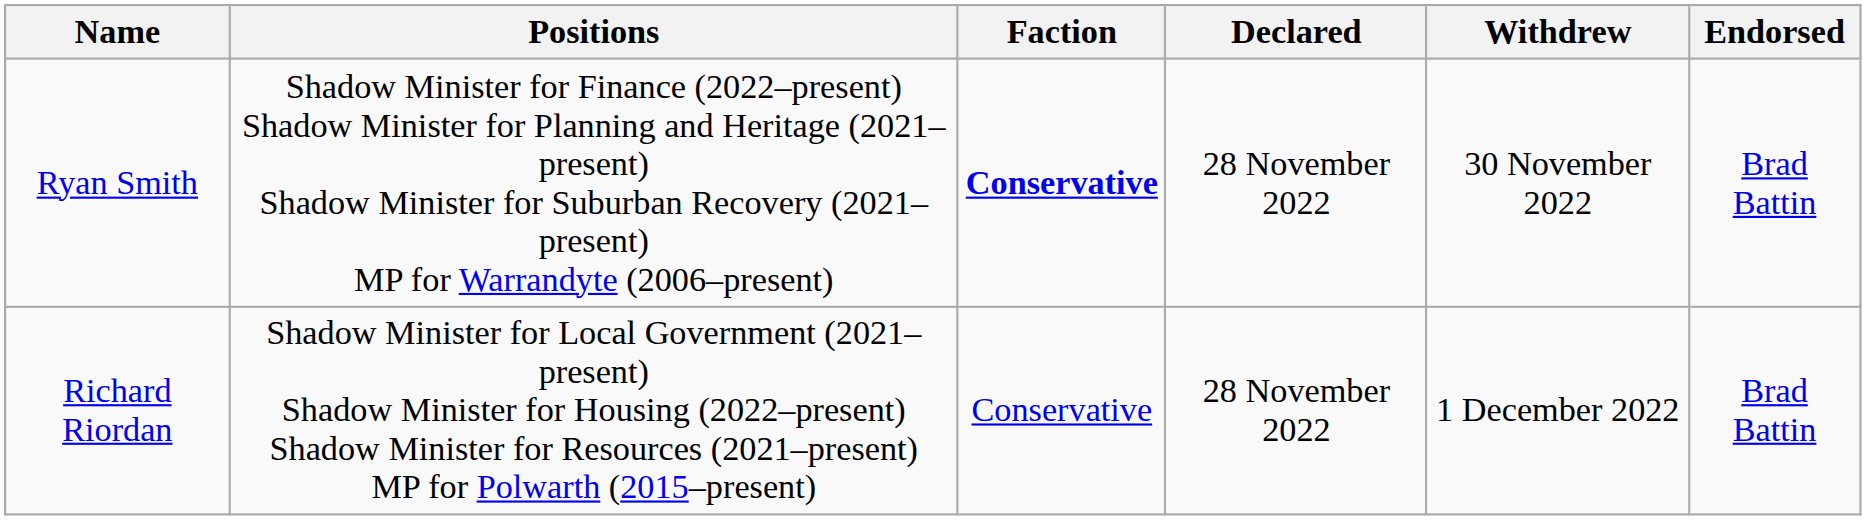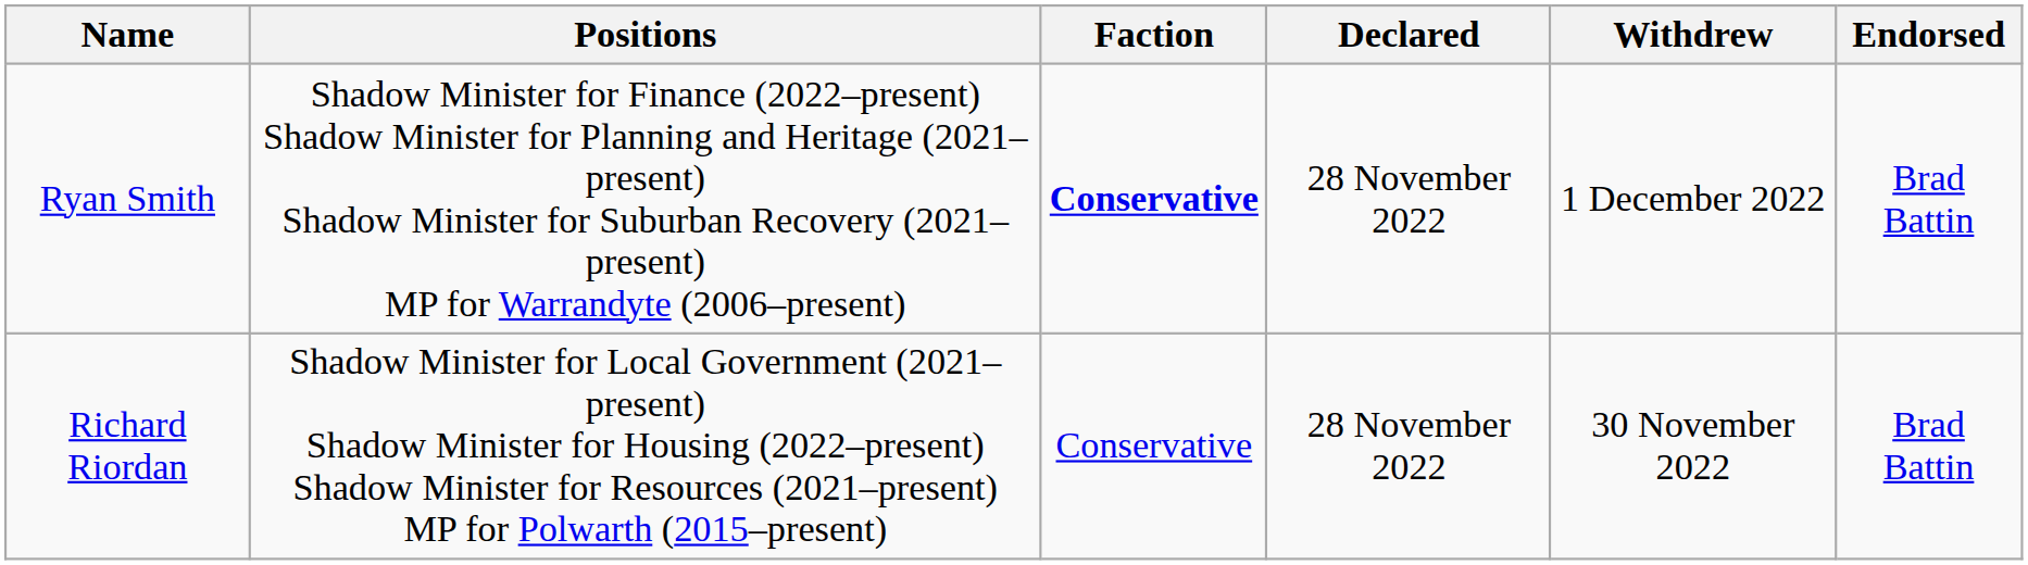 <table class="wikitable sortable" style="text-align:center">
 <tr>
 <th>Name</th>
 <th>Positions</th>
 <th>Faction</th>
 <th>Declared</th>
 <th>Withdrew</th>
 <th>Endorsed</th>
 </tr>
 <tr>
 <td><a href='#'>Ryan Smith</a></td>
 <td>Shadow Minister for Finance (2022–present)<br>Shadow Minister for Planning and Heritage (2021–present)<br>Shadow Minister for Suburban Recovery (2021–present)<br>MP for <a href='#'>Warrandyte</a> (2006–present)</td>
 <td><strong><a href='#'>Conservative</a></strong></td>
 <td>28 November 2022</td>
-<td>30 November 2022</td>
+<td>1 December 2022</td>
 <td><a href='#'>Brad Battin</a></td>
 </tr>
 <tr>
 <td><a href='#'>Richard Riordan</a></td>
 <td>Shadow Minister for Local Government (2021–present)<br>Shadow Minister for Housing (2022–present)<br>Shadow Minister for Resources (2021–present)<br>MP for <a href='#'>Polwarth</a> (<a href='#'>2015</a>–present)</td>
 <td><a href='#'>Conservative</a></td>
 <td>28 November 2022</td>
-<td>1 December 2022</td>
+<td>30 November 2022</td>
 <td><a href='#'>Brad Battin</a></td>
 </tr>
 </table>
